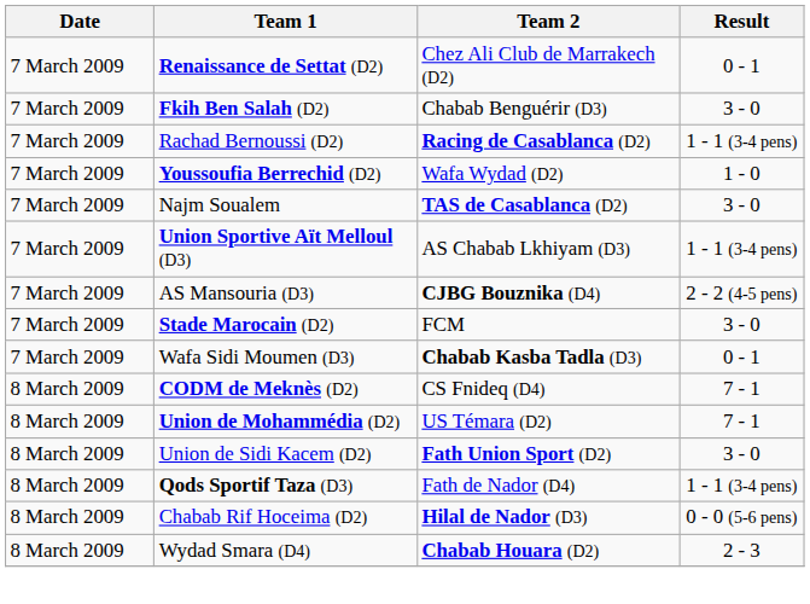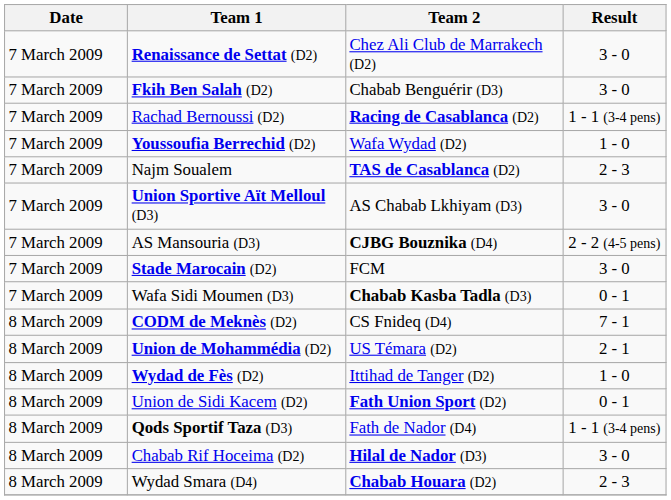 <table class=wikitable>
 <tr>
 <th width="110">Date</th>
 <th width="200">Team 1</th>
 <th width="200">Team 2</th>
 <th width="90">Result</th>
 </tr>
 <tr>
 <td>7 March 2009</td>
 <td><strong><a href='#'>Renaissance de Settat</a></strong> <small>(D2)</small></td>
 <td><a href='#'>Chez Ali Club de Marrakech</a> <small>(D2)</small></td>
-<td align=center>0 - 1</td>
+<td align=center>3 - 0</td>
 </tr>
 <tr>
 <td>7 March 2009</td>
 <td><strong><a href='#'>Fkih Ben Salah</a></strong> <small>(D2)</small></td>
 <td>Chabab Benguérir <small>(D3)</small></td>
 <td align=center>3 - 0</td>
 </tr>
 <tr>
 <td>7 March 2009</td>
 <td><a href='#'>Rachad Bernoussi</a> <small>(D2)</small></td>
 <td><strong><a href='#'>Racing de Casablanca</a></strong> <small>(D2)</small></td>
 <td align=center>1 - 1 <small>(3-4 pens)</small></td>
 </tr>
 <tr>
 <td>7 March 2009</td>
 <td><strong><a href='#'>Youssoufia Berrechid</a></strong> <small>(D2)</small></td>
 <td><a href='#'>Wafa Wydad</a> <small>(D2)</small></td>
 <td align=center>1 - 0</td>
 </tr>
 <tr>
 <td>7 March 2009</td>
 <td>Najm Soualem</td>
 <td><strong><a href='#'>TAS de Casablanca</a></strong> <small>(D2)</small></td>
-<td align=center>3 - 0</td>
+<td align=center>2 - 3</td>
 </tr>
 <tr>
 <td>7 March 2009</td>
 <td><strong><a href='#'>Union Sportive Aït Melloul</a></strong> <small>(D3)</small></td>
 <td>AS Chabab Lkhiyam <small>(D3)</small></td>
-<td align=center>1 - 1 <small>(3-4 pens)</small></td>
+<td align=center>3 - 0</td>
 </tr>
 <tr>
 <td>7 March 2009</td>
 <td>AS Mansouria <small>(D3)</small></td>
 <td><strong>CJBG Bouznika</strong> <small>(D4)</small></td>
 <td align=center>2 - 2 <small>(4-5 pens)</small></td>
 </tr>
 <tr>
 <td>7 March 2009</td>
 <td><strong><a href='#'>Stade Marocain</a></strong> <small>(D2)</small></td>
 <td>FCM</td>
 <td align=center>3 - 0</td>
 </tr>
 <tr>
 <td>7 March 2009</td>
 <td>Wafa Sidi Moumen <small>(D3)</small></td>
 <td><strong>Chabab Kasba Tadla</strong> <small>(D3)</small></td>
 <td align=center>0 - 1</td>
 </tr>
 <tr>
 <td>8 March 2009</td>
 <td><strong><a href='#'>CODM de Meknès</a></strong> <small>(D2)</small></td>
 <td>CS Fnideq <small>(D4)</small></td>
 <td align=center>7 - 1</td>
 </tr>
 <tr>
 <td>8 March 2009</td>
 <td><strong><a href='#'>Union de Mohammédia</a></strong> <small>(D2)</small></td>
 <td><a href='#'>US Témara</a> <small>(D2)</small></td>
-<td align=center>7 - 1</td>
+<td align=center>2 - 1</td>
+</tr>
+<tr>
+<td>8 March 2009</td>
+<td><strong><a href='#'>Wydad de Fès</a></strong> <small>(D2)</small></td>
+<td><a href='#'>Ittihad de Tanger</a> <small>(D2)</small></td>
+<td align=center>1 - 0</td>
 </tr>
 <tr>
 <td>8 March 2009</td>
 <td><a href='#'>Union de Sidi Kacem</a> <small>(D2)</small></td>
 <td><strong><a href='#'>Fath Union Sport</a></strong> <small>(D2)</small></td>
-<td align=center>3 - 0</td>
+<td align=center>0 - 1</td>
 </tr>
 <tr>
 <td>8 March 2009</td>
 <td><strong>Qods Sportif Taza</strong> <small>(D3)</small></td>
 <td><a href='#'>Fath de Nador</a> <small>(D4)</small></td>
 <td align=center>1 - 1 <small>(3-4 pens)</small></td>
 </tr>
 <tr>
 <td>8 March 2009</td>
 <td><a href='#'>Chabab Rif Hoceima</a> <small>(D2)</small></td>
 <td><strong><a href='#'>Hilal de Nador</a></strong> <small>(D3)</small></td>
-<td align=center>0 - 0 <small>(5-6 pens)</small></td>
+<td align=center>3 - 0</td>
 </tr>
 <tr>
 <td>8 March 2009</td>
 <td>Wydad Smara <small>(D4)</small></td>
 <td><strong><a href='#'>Chabab Houara</a></strong> <small>(D2)</small></td>
 <td align=center>2 - 3</td>
 </tr>
 <tr>
 </tr>
 </table>
